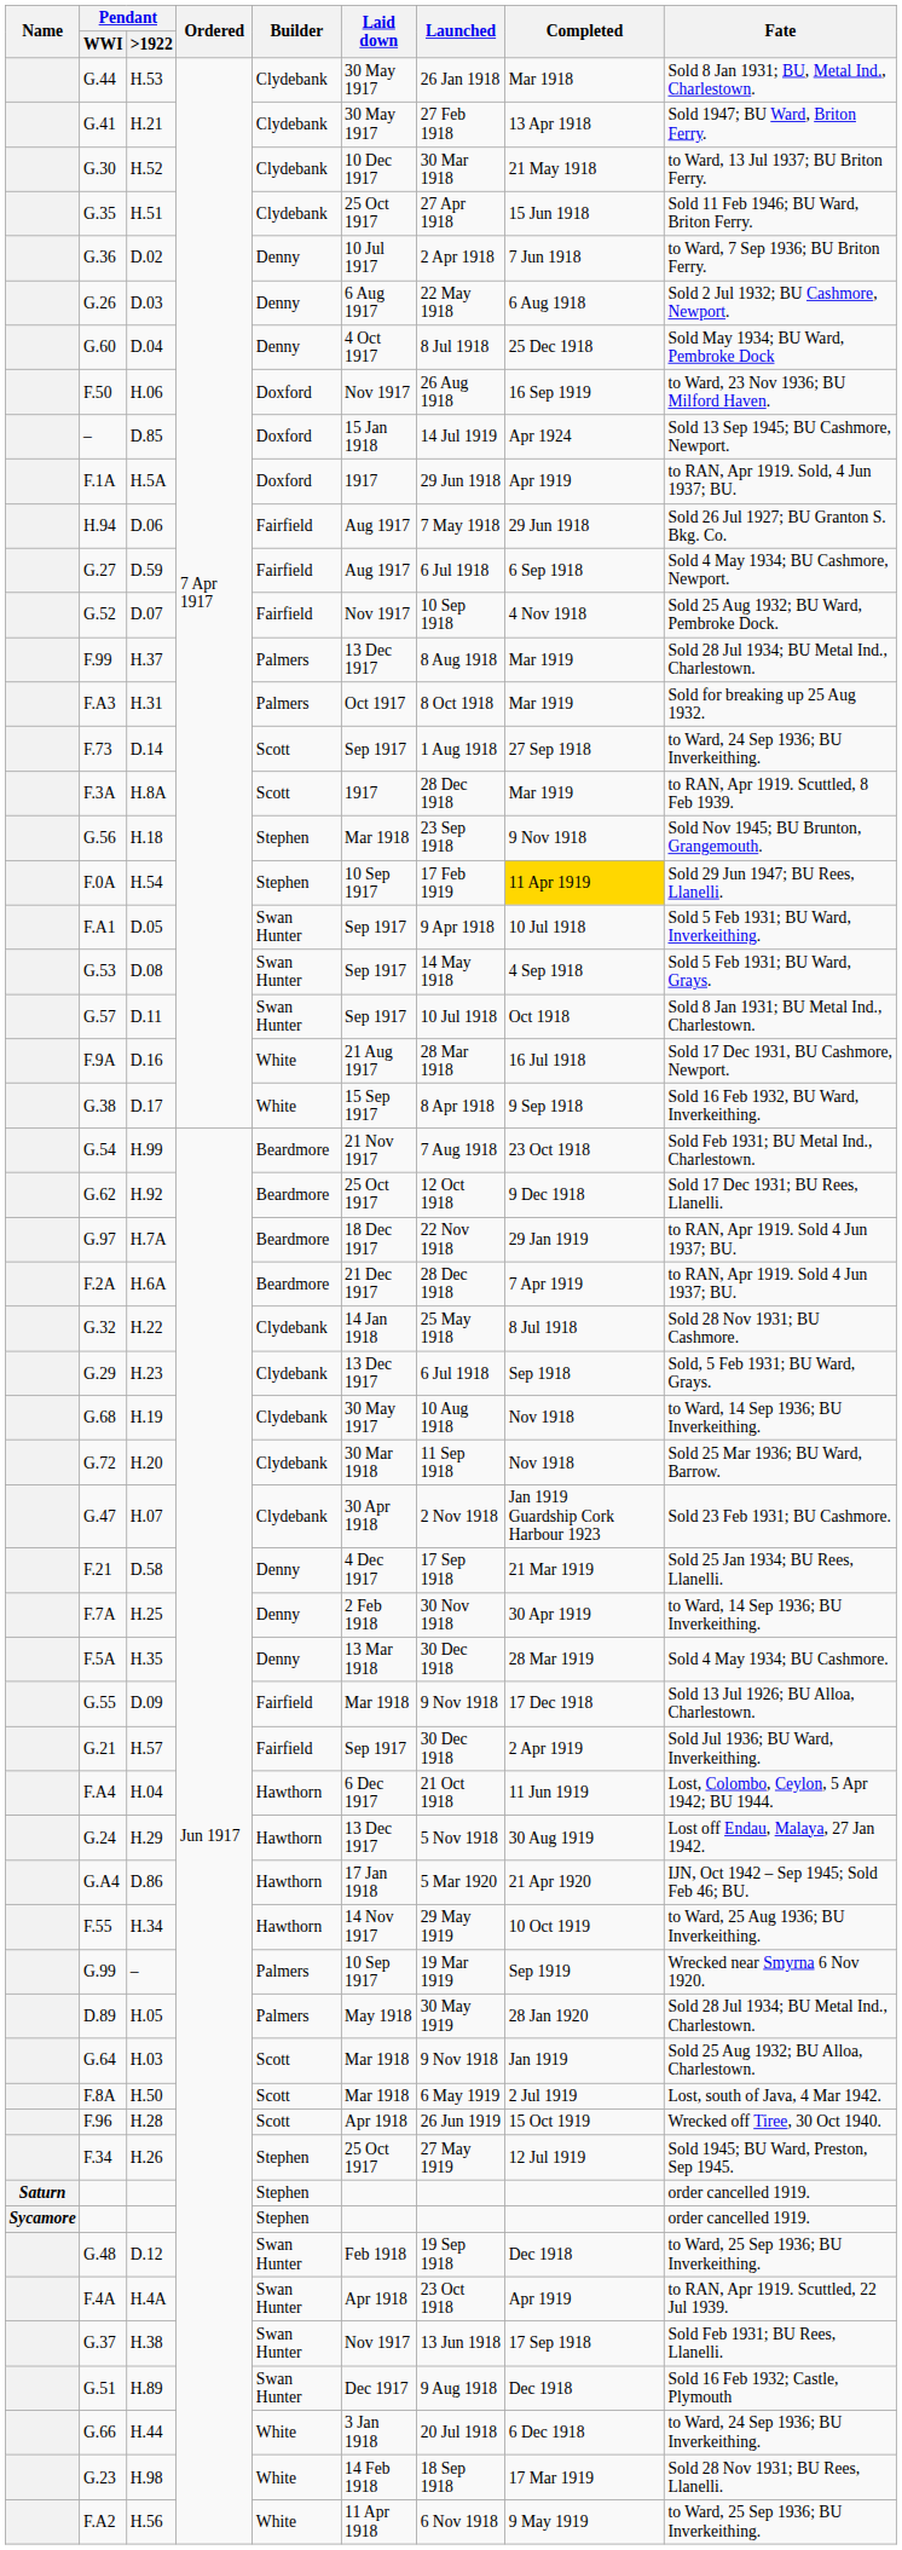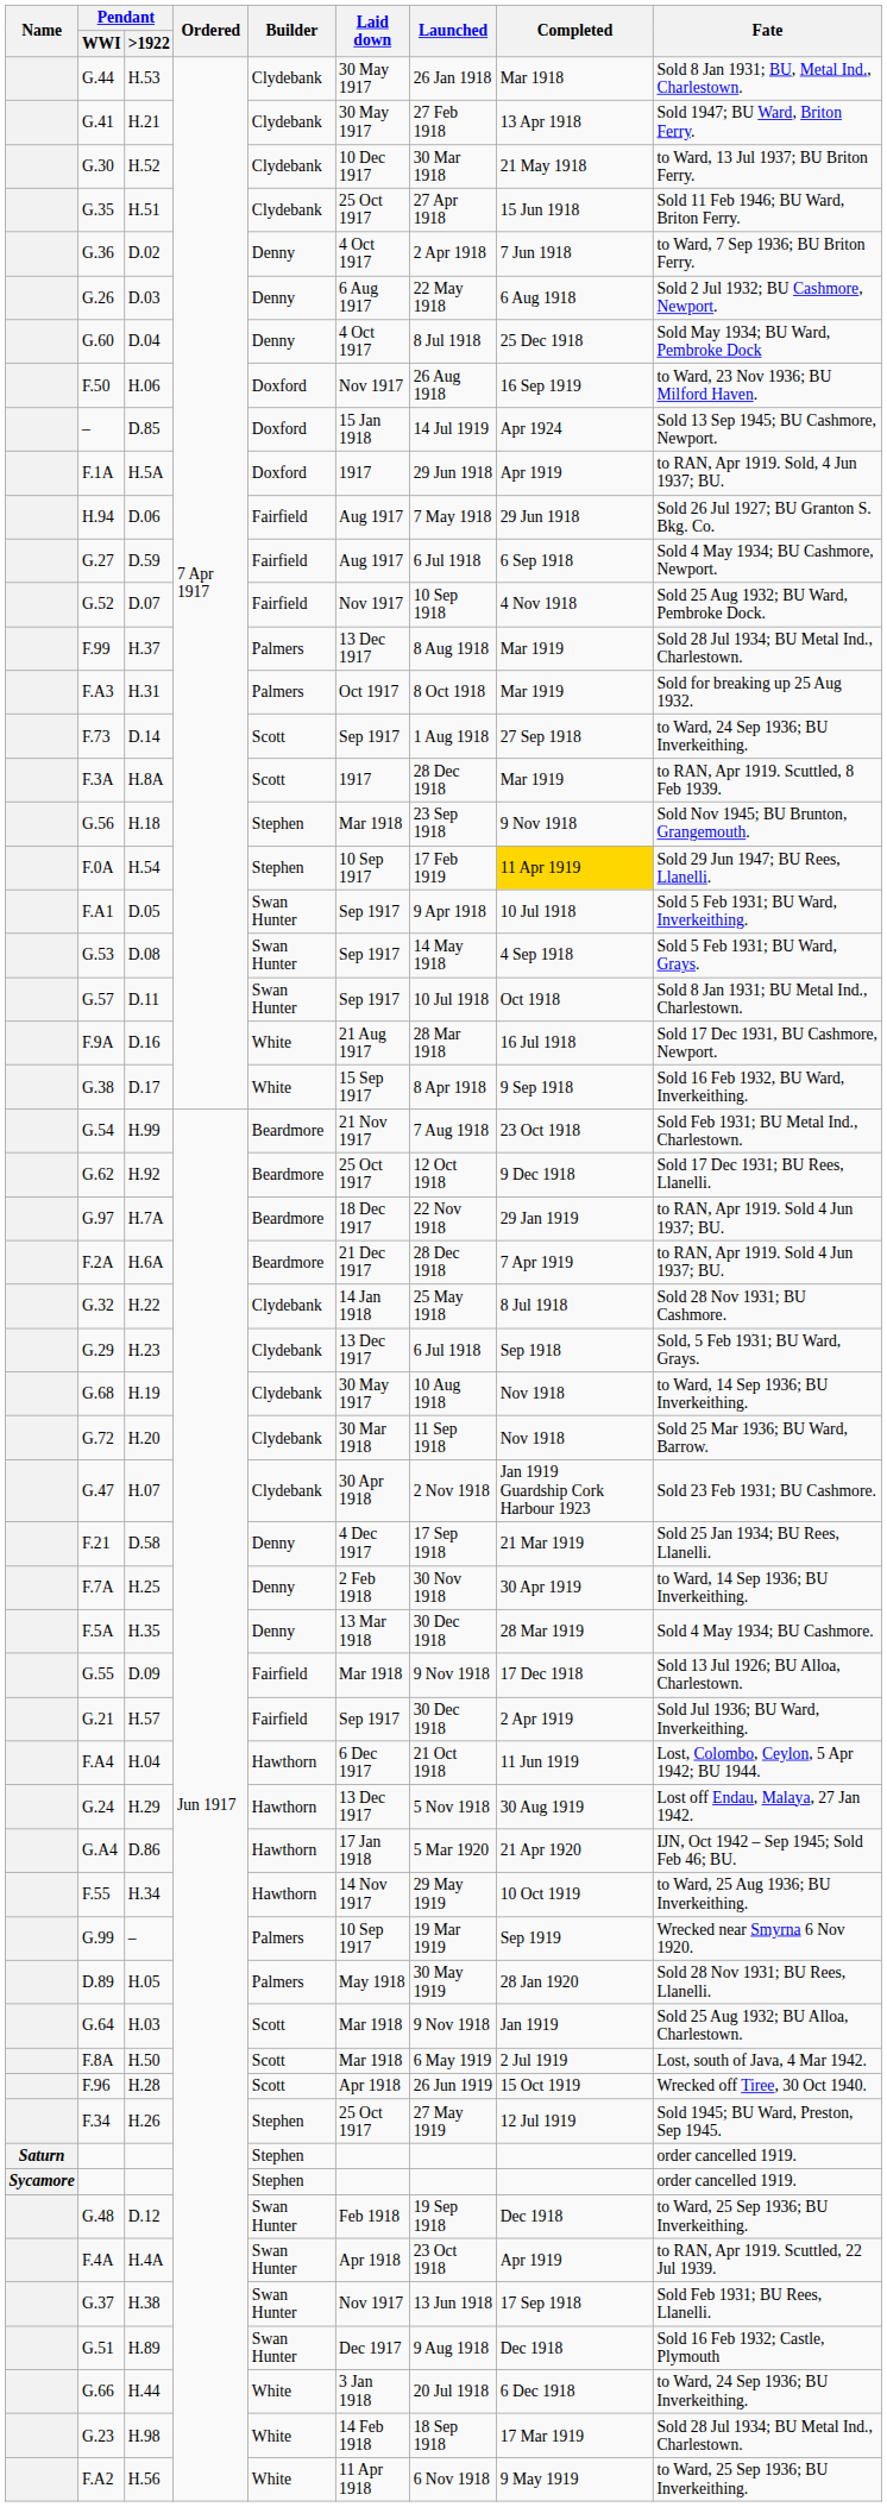 <table class="wikitable sortable plainrowheaders">
 <tr>
 <th scope="col" rowspan="2">Name</th>
 <th scope="col" colspan="2"><a href='#'>Pendant</a></th>
 <th scope="col" rowspan="2">Ordered</th>
 <th scope="col" rowspan="2">Builder</th>
 <th scope="col" rowspan="2"><a href='#'>Laid down</a></th>
 <th scope="col" rowspan="2"><a href='#'>Launched</a></th>
 <th scope="col" rowspan="2">Completed</th>
 <th scope="col" rowspan="2">Fate</th>
 </tr>
 <tr>
 <th scope="col">WWI</th>
 <th scope="col">>1922</th>
 </tr>
 <tr>
 <th scope="row"></th>
 <td>G.44</td>
 <td>H.53</td>
 <td rowspan=24>7 Apr 1917</td>
 <td>Clydebank</td>
 <td>30 May 1917</td>
 <td>26 Jan 1918</td>
 <td>Mar 1918</td>
 <td>Sold 8 Jan 1931; <a href='#'>BU</a>, <a href='#'>Metal Ind.</a>, <a href='#'>Charlestown</a>.</td>
 </tr>
 <tr>
 <th scope="row"></th>
 <td>G.41</td>
 <td>H.21</td>
 <td>Clydebank</td>
 <td>30 May 1917</td>
 <td>27 Feb 1918</td>
 <td>13 Apr 1918</td>
 <td>Sold 1947; BU <a href='#'>Ward</a>, <a href='#'>Briton Ferry</a>.</td>
 </tr>
 <tr>
 <th scope="row"></th>
 <td>G.30</td>
 <td>H.52</td>
 <td>Clydebank</td>
 <td>10 Dec 1917</td>
 <td>30 Mar 1918</td>
 <td>21 May 1918</td>
 <td>to Ward, 13 Jul 1937; BU Briton Ferry.</td>
 </tr>
 <tr>
 <th scope="row"></th>
 <td>G.35</td>
 <td>H.51</td>
 <td>Clydebank</td>
 <td>25 Oct 1917</td>
 <td>27 Apr 1918</td>
 <td>15 Jun 1918</td>
 <td>Sold 11 Feb 1946; BU Ward, Briton Ferry.</td>
 </tr>
 <tr>
 <th scope="row"></th>
 <td>G.36</td>
 <td>D.02</td>
 <td>Denny</td>
-<td>10 Jul 1917</td>
+<td>4 Oct 1917</td>
 <td>2 Apr 1918</td>
 <td>7 Jun 1918</td>
 <td>to Ward, 7 Sep 1936; BU Briton Ferry.</td>
 </tr>
 <tr>
 <th scope="row"></th>
 <td>G.26</td>
 <td>D.03</td>
 <td>Denny</td>
 <td>6 Aug 1917</td>
 <td>22 May 1918</td>
 <td>6 Aug 1918</td>
 <td>Sold 2 Jul 1932; BU <a href='#'>Cashmore</a>, <a href='#'>Newport</a>.</td>
 </tr>
 <tr>
 <th scope="row"></th>
 <td>G.60</td>
 <td>D.04</td>
 <td>Denny</td>
 <td>4 Oct 1917</td>
 <td>8 Jul 1918</td>
 <td>25 Dec 1918</td>
 <td>Sold May 1934; BU Ward, <a href='#'>Pembroke Dock</a></td>
 </tr>
 <tr>
 <th scope="row"></th>
 <td>F.50</td>
 <td>H.06</td>
 <td>Doxford</td>
 <td>Nov 1917</td>
 <td>26 Aug 1918</td>
 <td>16 Sep 1919</td>
 <td>to Ward, 23 Nov 1936; BU <a href='#'>Milford Haven</a>.</td>
 </tr>
 <tr>
 <th scope="row"></th>
 <td>–</td>
 <td>D.85</td>
 <td>Doxford</td>
 <td>15 Jan 1918</td>
 <td>14 Jul 1919</td>
 <td>Apr 1924</td>
 <td>Sold 13 Sep 1945; BU Cashmore, Newport.</td>
 </tr>
 <tr>
 <th scope="row"></th>
 <td>F.1A</td>
 <td>H.5A</td>
 <td>Doxford</td>
 <td>1917</td>
 <td>29 Jun 1918</td>
 <td>Apr 1919</td>
 <td>to RAN, Apr 1919. Sold, 4 Jun 1937; BU.</td>
 </tr>
 <tr>
 <th scope="row"></th>
 <td>H.94</td>
 <td>D.06</td>
 <td>Fairfield</td>
 <td>Aug 1917</td>
 <td>7 May 1918</td>
 <td>29 Jun 1918</td>
 <td>Sold 26 Jul 1927; BU Granton S. Bkg. Co.</td>
 </tr>
 <tr>
 <th scope="row"></th>
 <td>G.27</td>
 <td>D.59</td>
 <td>Fairfield</td>
 <td>Aug 1917</td>
 <td>6 Jul 1918</td>
 <td>6 Sep 1918</td>
 <td>Sold 4 May 1934; BU Cashmore, Newport.</td>
 </tr>
 <tr>
 <th scope="row"></th>
 <td>G.52</td>
 <td>D.07</td>
 <td>Fairfield</td>
 <td>Nov 1917</td>
 <td>10 Sep 1918</td>
 <td>4 Nov 1918</td>
 <td>Sold 25 Aug 1932; BU Ward, Pembroke Dock.</td>
 </tr>
 <tr>
 <th scope="row"></th>
 <td>F.99</td>
 <td>H.37</td>
 <td>Palmers</td>
 <td>13 Dec 1917</td>
 <td>8 Aug 1918</td>
 <td>Mar 1919</td>
 <td>Sold 28 Jul 1934; BU Metal Ind., Charlestown.</td>
 </tr>
 <tr>
 <th scope="row"></th>
 <td>F.A3</td>
 <td>H.31</td>
 <td>Palmers</td>
 <td>Oct 1917</td>
 <td>8 Oct 1918</td>
 <td>Mar 1919</td>
 <td>Sold for breaking up 25 Aug 1932.</td>
 </tr>
 <tr>
 <th scope="row"></th>
 <td>F.73</td>
 <td>D.14</td>
 <td>Scott</td>
 <td>Sep 1917</td>
 <td>1 Aug 1918</td>
 <td>27 Sep 1918</td>
 <td>to Ward, 24 Sep 1936; BU Inverkeithing.</td>
 </tr>
 <tr>
 <th scope="row"></th>
 <td>F.3A</td>
 <td>H.8A</td>
 <td>Scott</td>
 <td>1917</td>
 <td>28 Dec 1918</td>
 <td>Mar 1919</td>
 <td>to RAN, Apr 1919. Scuttled, 8 Feb 1939.</td>
 </tr>
 <tr>
 <th scope="row"></th>
 <td>G.56</td>
 <td>H.18</td>
 <td>Stephen</td>
 <td>Mar 1918</td>
 <td>23 Sep 1918</td>
 <td>9 Nov 1918</td>
 <td>Sold Nov 1945; BU Brunton, <a href='#'>Grangemouth</a>.</td>
 </tr>
 <tr>
 <th scope="row"></th>
 <td>F.0A</td>
 <td>H.54</td>
 <td>Stephen</td>
 <td>10 Sep 1917</td>
 <td>17 Feb 1919</td>
 <td style="background: gold;">11 Apr 1919</td>
 <td>Sold 29 Jun 1947; BU Rees, <a href='#'>Llanelli</a>.</td>
 </tr>
 <tr>
 <th scope="row"></th>
 <td>F.A1</td>
 <td>D.05</td>
 <td>Swan Hunter</td>
 <td>Sep 1917</td>
 <td>9 Apr 1918</td>
 <td>10 Jul 1918</td>
 <td>Sold 5 Feb 1931; BU Ward, <a href='#'>Inverkeithing</a>.</td>
 </tr>
 <tr>
 <th scope="row"></th>
 <td>G.53</td>
 <td>D.08</td>
 <td>Swan Hunter</td>
 <td>Sep 1917</td>
 <td>14 May 1918</td>
 <td>4 Sep 1918</td>
 <td>Sold 5 Feb 1931; BU Ward, <a href='#'>Grays</a>.</td>
 </tr>
 <tr>
 <th scope="row"></th>
 <td>G.57</td>
 <td>D.11</td>
 <td>Swan Hunter</td>
 <td>Sep 1917</td>
 <td>10 Jul 1918</td>
 <td>Oct 1918</td>
 <td>Sold 8 Jan 1931; BU Metal Ind., Charlestown.</td>
 </tr>
 <tr>
 <th scope="row"></th>
 <td>F.9A</td>
 <td>D.16</td>
 <td>White</td>
 <td>21 Aug 1917</td>
 <td>28 Mar 1918</td>
 <td>16 Jul 1918</td>
 <td>Sold 17 Dec 1931, BU Cashmore, Newport.</td>
 </tr>
 <tr>
 <th scope="row"></th>
 <td>G.38</td>
 <td>D.17</td>
 <td>White</td>
 <td>15 Sep 1917</td>
 <td>8 Apr 1918</td>
 <td>9 Sep 1918</td>
 <td>Sold 16 Feb 1932, BU Ward, Inverkeithing.</td>
 </tr>
 <tr>
 <th scope="row"></th>
 <td>G.54</td>
 <td>H.99</td>
 <td rowspan=33>Jun 1917</td>
 <td>Beardmore</td>
 <td>21 Nov 1917</td>
 <td>7 Aug 1918</td>
 <td>23 Oct 1918</td>
 <td>Sold Feb 1931; BU Metal Ind., Charlestown.</td>
 </tr>
 <tr>
 <th scope="row"></th>
 <td>G.62</td>
 <td>H.92</td>
 <td>Beardmore</td>
 <td>25 Oct 1917</td>
 <td>12 Oct 1918</td>
 <td>9 Dec 1918</td>
 <td>Sold 17 Dec 1931; BU Rees, Llanelli.</td>
 </tr>
 <tr>
 <th scope="row"></th>
 <td>G.97</td>
 <td>H.7A</td>
 <td>Beardmore</td>
 <td>18 Dec 1917</td>
 <td>22 Nov 1918</td>
 <td>29 Jan 1919</td>
 <td>to RAN, Apr 1919. Sold 4 Jun 1937; BU.</td>
 </tr>
 <tr>
 <th scope="row"></th>
 <td>F.2A</td>
 <td>H.6A</td>
 <td>Beardmore</td>
 <td>21 Dec 1917</td>
 <td>28 Dec 1918</td>
 <td>7 Apr 1919</td>
 <td>to RAN, Apr 1919. Sold 4 Jun 1937; BU.</td>
 </tr>
 <tr>
 <th scope="row"></th>
 <td>G.32</td>
 <td>H.22</td>
 <td>Clydebank</td>
 <td>14 Jan 1918</td>
 <td>25 May 1918</td>
 <td>8 Jul 1918</td>
 <td>Sold 28 Nov 1931; BU Cashmore.</td>
 </tr>
 <tr>
 <th scope="row"></th>
 <td>G.29</td>
 <td>H.23</td>
 <td>Clydebank</td>
 <td>13 Dec 1917</td>
 <td>6 Jul 1918</td>
 <td>Sep 1918</td>
 <td>Sold, 5 Feb 1931; BU Ward, Grays.</td>
 </tr>
 <tr>
 <th scope="row"></th>
 <td>G.68</td>
 <td>H.19</td>
 <td>Clydebank</td>
 <td>30 May 1917</td>
 <td>10 Aug 1918</td>
 <td>Nov 1918</td>
 <td>to Ward, 14 Sep 1936; BU Inverkeithing.</td>
 </tr>
 <tr>
 <th scope="row"></th>
 <td>G.72</td>
 <td>H.20</td>
 <td>Clydebank</td>
 <td>30 Mar 1918</td>
 <td>11 Sep 1918</td>
 <td>Nov 1918</td>
 <td>Sold 25 Mar 1936; BU Ward, Barrow.</td>
 </tr>
 <tr>
 <th scope="row"></th>
 <td>G.47</td>
 <td>H.07</td>
 <td>Clydebank</td>
 <td>30 Apr 1918</td>
 <td>2 Nov 1918</td>
 <td>Jan 1919<br>Guardship Cork Harbour 1923</td>
 <td>Sold 23 Feb 1931; BU Cashmore.</td>
 </tr>
 <tr>
 <th scope="row"></th>
 <td>F.21</td>
 <td>D.58</td>
 <td>Denny</td>
 <td>4 Dec 1917</td>
 <td>17 Sep 1918</td>
 <td>21 Mar 1919</td>
 <td>Sold 25 Jan 1934; BU Rees, Llanelli.</td>
 </tr>
 <tr>
 <th scope="row"></th>
 <td>F.7A</td>
 <td>H.25</td>
 <td>Denny</td>
 <td>2 Feb 1918</td>
 <td>30 Nov 1918</td>
 <td>30 Apr 1919</td>
 <td>to Ward, 14 Sep 1936; BU Inverkeithing.</td>
 </tr>
 <tr>
 <th scope="row"></th>
 <td>F.5A</td>
 <td>H.35</td>
 <td>Denny</td>
 <td>13 Mar 1918</td>
 <td>30 Dec 1918</td>
 <td>28 Mar 1919</td>
 <td>Sold 4 May 1934; BU Cashmore.</td>
 </tr>
 <tr>
 <th scope="row"></th>
 <td>G.55</td>
 <td>D.09</td>
 <td>Fairfield</td>
 <td>Mar 1918</td>
 <td>9 Nov 1918</td>
 <td>17 Dec 1918</td>
 <td>Sold 13 Jul 1926; BU Alloa, Charlestown.</td>
 </tr>
 <tr>
 <th scope="row"></th>
 <td>G.21</td>
 <td>H.57</td>
 <td>Fairfield</td>
 <td>Sep 1917</td>
 <td>30 Dec 1918</td>
 <td>2 Apr 1919</td>
 <td>Sold Jul 1936; BU Ward, Inverkeithing.</td>
 </tr>
 <tr>
 <th scope="row"></th>
 <td>F.A4</td>
 <td>H.04</td>
 <td>Hawthorn</td>
 <td>6 Dec 1917</td>
 <td>21 Oct 1918</td>
 <td>11 Jun 1919</td>
 <td>Lost, <a href='#'>Colombo</a>, <a href='#'>Ceylon</a>, 5 Apr 1942; BU 1944.</td>
 </tr>
 <tr>
 <th scope="row"></th>
 <td>G.24</td>
 <td>H.29</td>
 <td>Hawthorn</td>
 <td>13 Dec 1917</td>
 <td>5 Nov 1918</td>
 <td>30 Aug 1919</td>
 <td>Lost off <a href='#'>Endau</a>, <a href='#'>Malaya</a>, 27 Jan 1942.</td>
 </tr>
 <tr>
 <th scope="row"></th>
 <td>G.A4</td>
 <td>D.86</td>
 <td>Hawthorn</td>
 <td>17 Jan 1918</td>
 <td>5 Mar 1920</td>
 <td>21 Apr 1920</td>
 <td>IJN, Oct 1942 – Sep 1945; Sold Feb 46; BU.</td>
 </tr>
 <tr>
 <th scope="row"></th>
 <td>F.55</td>
 <td>H.34</td>
 <td>Hawthorn</td>
 <td>14 Nov 1917</td>
 <td>29 May 1919</td>
 <td>10 Oct 1919</td>
 <td>to Ward, 25 Aug 1936; BU Inverkeithing.</td>
 </tr>
 <tr>
 <th scope="row"></th>
 <td>G.99</td>
 <td>–</td>
 <td>Palmers</td>
 <td>10 Sep 1917</td>
 <td>19 Mar 1919</td>
 <td>Sep 1919</td>
 <td>Wrecked near <a href='#'>Smyrna</a> 6 Nov 1920.</td>
 </tr>
 <tr>
 <th scope="row"></th>
 <td>D.89</td>
 <td>H.05</td>
 <td>Palmers</td>
 <td>May 1918</td>
 <td>30 May 1919</td>
 <td>28 Jan 1920</td>
-<td>Sold 28 Jul 1934; BU Metal Ind., Charlestown.</td>
+<td>Sold 28 Nov 1931; BU Rees, Llanelli.</td>
 </tr>
 <tr>
 <th scope="row"></th>
 <td>G.64</td>
 <td>H.03</td>
 <td>Scott</td>
 <td>Mar 1918</td>
 <td>9 Nov 1918</td>
 <td>Jan 1919</td>
 <td>Sold 25 Aug 1932; BU Alloa, Charlestown.</td>
 </tr>
 <tr>
 <th scope="row"></th>
 <td>F.8A</td>
 <td>H.50</td>
 <td>Scott</td>
 <td>Mar 1918</td>
 <td>6 May 1919</td>
 <td>2 Jul 1919</td>
 <td>Lost, south of Java, 4 Mar 1942.</td>
 </tr>
 <tr>
 <th scope="row"></th>
 <td>F.96</td>
 <td>H.28</td>
 <td>Scott</td>
 <td>Apr 1918</td>
 <td>26 Jun 1919</td>
 <td>15 Oct 1919</td>
 <td>Wrecked off <a href='#'>Tiree</a>, 30 Oct 1940.</td>
 </tr>
 <tr>
 <th scope="row"></th>
 <td>F.34</td>
 <td>H.26</td>
 <td>Stephen</td>
 <td>25 Oct 1917</td>
 <td>27 May 1919</td>
 <td>12 Jul 1919</td>
 <td>Sold 1945; BU Ward, Preston, Sep 1945.</td>
 </tr>
 <tr>
 <th scope="row"><em>Saturn</em></th>
 <td></td>
 <td></td>
 <td>Stephen</td>
 <td></td>
 <td></td>
 <td></td>
 <td>order cancelled 1919.</td>
 </tr>
 <tr>
 <th scope="row"><em>Sycamore</em></th>
 <td></td>
 <td></td>
 <td>Stephen</td>
 <td></td>
 <td></td>
 <td></td>
 <td>order cancelled 1919.</td>
 </tr>
 <tr>
 <th scope="row"></th>
 <td>G.48</td>
 <td>D.12</td>
 <td>Swan Hunter</td>
 <td>Feb 1918</td>
 <td>19 Sep 1918</td>
 <td>Dec 1918</td>
 <td>to Ward, 25 Sep 1936; BU Inverkeithing.</td>
 </tr>
 <tr>
 <th scope="row"></th>
 <td>F.4A</td>
 <td>H.4A</td>
 <td>Swan Hunter</td>
 <td>Apr 1918</td>
 <td>23 Oct 1918</td>
 <td>Apr 1919</td>
 <td>to RAN, Apr 1919. Scuttled, 22 Jul 1939.</td>
 </tr>
 <tr>
 <th scope="row"></th>
 <td>G.37</td>
 <td>H.38</td>
 <td>Swan Hunter</td>
 <td>Nov 1917</td>
 <td>13 Jun 1918</td>
 <td>17 Sep 1918</td>
 <td>Sold Feb 1931; BU Rees, Llanelli.</td>
 </tr>
 <tr>
 <th scope="row"></th>
 <td>G.51</td>
 <td>H.89</td>
 <td>Swan Hunter</td>
 <td>Dec 1917</td>
 <td>9 Aug 1918</td>
 <td>Dec 1918</td>
 <td>Sold 16 Feb 1932; Castle, Plymouth</td>
 </tr>
 <tr>
 <th scope="row"></th>
 <td>G.66</td>
 <td>H.44</td>
 <td>White</td>
 <td>3 Jan 1918</td>
 <td>20 Jul 1918</td>
 <td>6 Dec 1918</td>
 <td>to Ward, 24 Sep 1936; BU Inverkeithing.</td>
 </tr>
 <tr>
 <th scope="row"></th>
 <td>G.23</td>
 <td>H.98</td>
 <td>White</td>
 <td>14 Feb 1918</td>
 <td>18 Sep 1918</td>
 <td>17 Mar 1919</td>
-<td>Sold 28 Nov 1931; BU Rees, Llanelli.</td>
+<td>Sold 28 Jul 1934; BU Metal Ind., Charlestown.</td>
 </tr>
 <tr>
 <th scope="row"></th>
 <td>F.A2</td>
 <td>H.56</td>
 <td>White</td>
 <td>11 Apr 1918</td>
 <td>6 Nov 1918</td>
 <td>9 May 1919</td>
 <td>to Ward, 25 Sep 1936; BU Inverkeithing.</td>
 </tr>
 </table>
